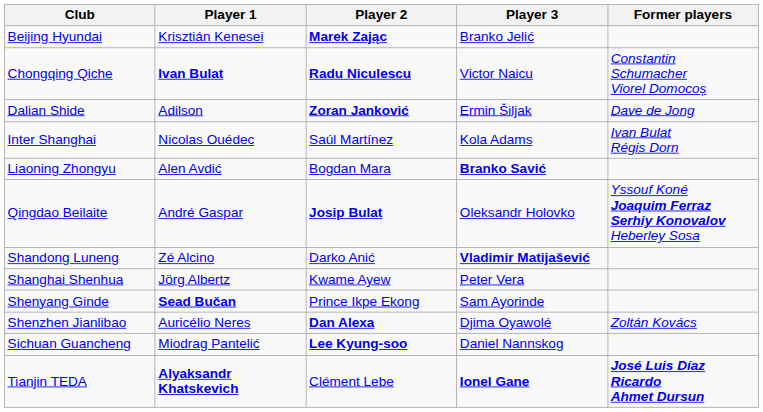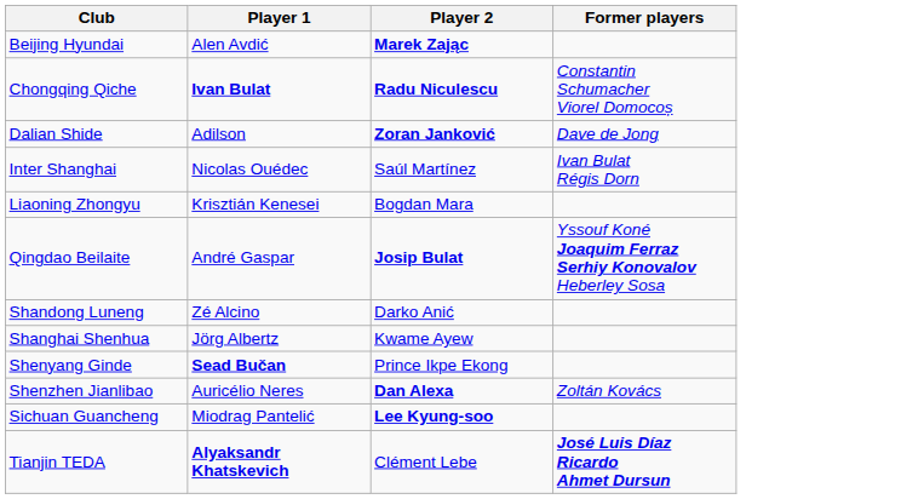 <table class="wikitable">
 <tr>
 <th width="170">Club</th>
 <th width="170">Player 1</th>
 <th width="170">Player 2</th>
-<th width="170">Player 3</th>
 <th width="170">Former players</th>
 </tr>
 <tr>
 <td><a href='#'>Beijing Hyundai</a></td>
-<td> <a href='#'>Krisztián Kenesei</a></td>
+<td> <a href='#'>Alen Avdić</a></td>
 <td> <strong><a href='#'>Marek Zając</a></strong></td>
-<td> <a href='#'>Branko Jelić</a></td>
 <td></td>
 </tr>
 <tr>
 <td><a href='#'>Chongqing Qiche</a></td>
 <td> <strong><a href='#'>Ivan Bulat</a></strong></td>
 <td> <strong><a href='#'>Radu Niculescu</a></strong></td>
-<td> <a href='#'>Victor Naicu</a></td>
 <td> <em><a href='#'>Constantin Schumacher</a></em><br> <em><a href='#'>Viorel Domocoș</a></em></td>
 </tr>
 <tr>
 <td><a href='#'>Dalian Shide</a></td>
 <td> <a href='#'>Adilson</a></td>
 <td> <strong><a href='#'>Zoran Janković</a></strong></td>
-<td> <a href='#'>Ermin Šiljak</a></td>
 <td> <em><a href='#'>Dave de Jong</a></em></td>
 </tr>
 <tr>
 <td><a href='#'>Inter Shanghai</a></td>
 <td> <a href='#'>Nicolas Ouédec</a></td>
 <td> <a href='#'>Saúl Martínez</a></td>
-<td> <a href='#'>Kola Adams</a></td>
 <td> <em><a href='#'>Ivan Bulat</a></em><br> <em><a href='#'>Régis Dorn</a></em></td>
 </tr>
 <tr>
 <td><a href='#'>Liaoning Zhongyu</a></td>
-<td> <a href='#'>Alen Avdić</a></td>
+<td> <a href='#'>Krisztián Kenesei</a></td>
 <td> <a href='#'>Bogdan Mara</a></td>
-<td> <strong><a href='#'>Branko Savić</a></strong></td>
 <td></td>
 </tr>
 <tr>
 <td><a href='#'>Qingdao Beilaite</a></td>
 <td> <a href='#'>André Gaspar</a></td>
 <td> <strong><a href='#'>Josip Bulat</a></strong></td>
-<td> <a href='#'>Oleksandr Holovko</a></td>
 <td> <em><a href='#'>Yssouf Koné</a></em><br> <strong><em><a href='#'>Joaquim Ferraz</a></em></strong><br> <strong><em><a href='#'>Serhiy Konovalov</a></em></strong><br> <em><a href='#'>Heberley Sosa</a></em></td>
 </tr>
 <tr>
 <td><a href='#'>Shandong Luneng</a></td>
 <td> <a href='#'>Zé Alcino</a></td>
 <td> <a href='#'>Darko Anić</a></td>
-<td> <strong><a href='#'>Vladimir Matijašević</a></strong></td>
 <td></td>
 </tr>
 <tr>
 <td><a href='#'>Shanghai Shenhua</a></td>
 <td> <a href='#'>Jörg Albertz</a></td>
 <td> <a href='#'>Kwame Ayew</a></td>
-<td> <a href='#'>Peter Vera</a></td>
 <td></td>
 </tr>
 <tr>
 <td><a href='#'>Shenyang Ginde</a></td>
 <td> <strong><a href='#'>Sead Bučan</a></strong></td>
 <td> <a href='#'>Prince Ikpe Ekong</a></td>
-<td> <a href='#'>Sam Ayorinde</a></td>
 <td></td>
 </tr>
 <tr>
 <td><a href='#'>Shenzhen Jianlibao</a></td>
 <td> <a href='#'>Auricélio Neres</a></td>
 <td> <strong><a href='#'>Dan Alexa</a></strong></td>
-<td> <a href='#'>Djima Oyawolé</a></td>
 <td> <em><a href='#'>Zoltán Kovács</a></em></td>
 </tr>
 <tr>
 <td><a href='#'>Sichuan Guancheng</a></td>
 <td> <a href='#'>Miodrag Pantelić</a></td>
 <td> <strong><a href='#'>Lee Kyung-soo</a></strong></td>
-<td> <a href='#'>Daniel Nannskog</a></td>
 <td></td>
 </tr>
 <tr>
 <td><a href='#'>Tianjin TEDA</a></td>
 <td> <strong><a href='#'>Alyaksandr Khatskevich</a></strong></td>
 <td> <a href='#'>Clément Lebe</a></td>
-<td> <strong><a href='#'>Ionel Gane</a></strong></td>
 <td><strong> <em><a href='#'>José Luis Díaz</a></em><br> <em><a href='#'>Ricardo</a></em><br> <em><a href='#'>Ahmet Dursun</a></em></strong></td>
 </tr>
 </table>
